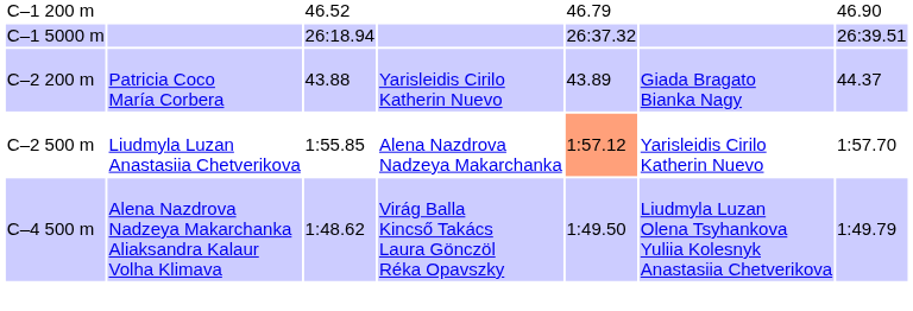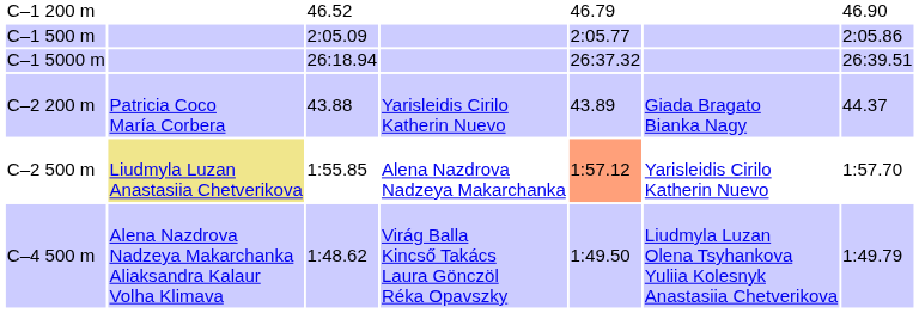 <table>
 <tr>
 <td>C–1 200 m<br></td>
 <td></td>
 <td>46.52</td>
 <td></td>
 <td>46.79</td>
 <td></td>
 <td>46.90</td>
+</tr>
+<tr bgcolor=ccccff>
+<td>C–1 500 m<br></td>
+<td></td>
+<td>2:05.09</td>
+<td></td>
+<td>2:05.77</td>
+<td></td>
+<td>2:05.86</td>
 </tr>
 <tr bgcolor=ccccff>
 <td>C–1 5000 m<br></td>
 <td></td>
 <td>26:18.94</td>
 <td></td>
 <td>26:37.32</td>
 <td></td>
 <td>26:39.51</td>
 </tr>
 <tr bgcolor=ccccff>
 <td>C–2 200 m<br></td>
 <td><br><a href='#'>Patricia Coco</a><br><a href='#'>María Corbera</a></td>
 <td>43.88</td>
 <td><br><a href='#'>Yarisleidis Cirilo</a><br><a href='#'>Katherin Nuevo</a></td>
 <td>43.89</td>
 <td><br><a href='#'>Giada Bragato</a><br><a href='#'>Bianka Nagy</a></td>
 <td>44.37</td>
 </tr>
 <tr>
 <td>C–2 500 m<br></td>
-<td><br><a href='#'>Liudmyla Luzan</a><br><a href='#'>Anastasiia Chetverikova</a></td>
+<td style="background: khaki;"><br><a href='#'>Liudmyla Luzan</a><br><a href='#'>Anastasiia Chetverikova</a></td>
 <td>1:55.85</td>
 <td><br><a href='#'>Alena Nazdrova</a><br><a href='#'>Nadzeya Makarchanka</a></td>
 <td style="background: lightsalmon;">1:57.12</td>
 <td><br><a href='#'>Yarisleidis Cirilo</a><br><a href='#'>Katherin Nuevo</a></td>
 <td>1:57.70</td>
 </tr>
 <tr bgcolor=ccccff>
 <td>C–4 500 m<br></td>
 <td><br><a href='#'>Alena Nazdrova</a><br><a href='#'>Nadzeya Makarchanka</a><br><a href='#'>Aliaksandra Kalaur</a><br><a href='#'>Volha Klimava</a></td>
 <td>1:48.62</td>
 <td><br><a href='#'>Virág Balla</a><br><a href='#'>Kincső Takács</a><br><a href='#'>Laura Gönczöl</a><br><a href='#'>Réka Opavszky</a></td>
 <td>1:49.50</td>
 <td><br><a href='#'>Liudmyla Luzan</a><br><a href='#'>Olena Tsyhankova</a><br><a href='#'>Yuliia Kolesnyk</a><br><a href='#'>Anastasiia Chetverikova</a></td>
 <td>1:49.79</td>
 </tr>
 </table>
